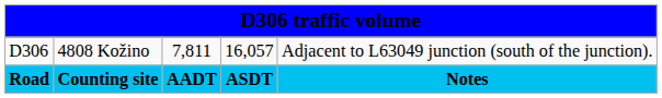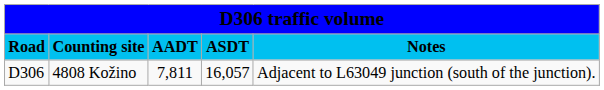 <table class="wikitable">
 <tr>
 <td colspan=5 bgcolor=blue align=center style=margin-top:15><span><big><strong>D306 traffic volume</strong></big></span></td>
+</tr>
+<tr>
+<td align=center bgcolor=00c0f0><strong>Road</strong></td>
+<td align=center bgcolor=00c0f0><strong>Counting site</strong></td>
+<td align=center bgcolor=00c0f0><strong>AADT</strong></td>
+<td align=center bgcolor=00c0f0><strong>ASDT</strong></td>
+<td align=center bgcolor=00c0f0><strong>Notes</strong></td>
 </tr>
 <tr>
 <td> D306</td>
 <td>4808 Kožino</td>
 <td align=center>7,811</td>
 <td align=center>16,057</td>
 <td>Adjacent to L63049 junction (south of the junction).</td>
 </tr>
-<tr>
-<td align=center bgcolor=00c0f0><strong>Road</strong></td>
-<td align=center bgcolor=00c0f0><strong>Counting site</strong></td>
-<td align=center bgcolor=00c0f0><strong>AADT</strong></td>
-<td align=center bgcolor=00c0f0><strong>ASDT</strong></td>
-<td align=center bgcolor=00c0f0><strong>Notes</strong></td>
-</tr>
 </table>
